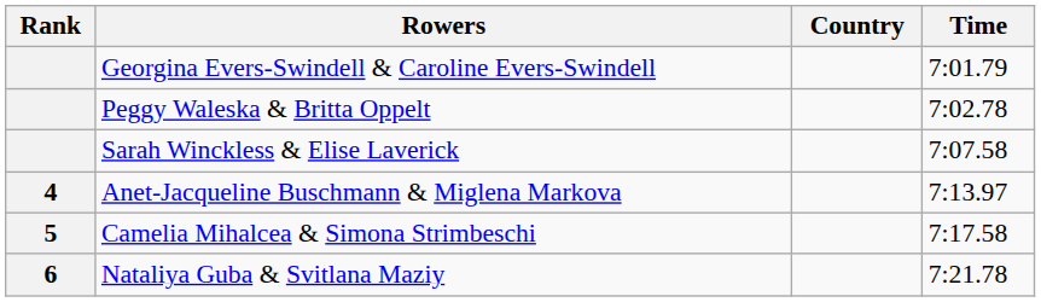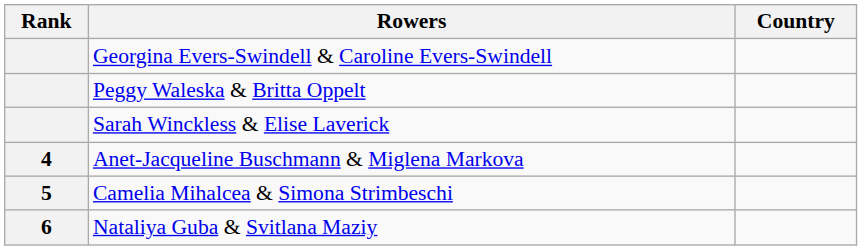 <table class="wikitable" width=50%>
 <tr>
 <th>Rank</th>
 <th>Rowers</th>
 <th>Country</th>
-<th>Time</th>
 </tr>
 <tr>
 <th></th>
 <td><a href='#'>Georgina Evers-Swindell</a> & <a href='#'>Caroline Evers-Swindell</a></td>
 <td></td>
-<td>7:01.79</td>
 </tr>
 <tr>
 <th></th>
 <td><a href='#'>Peggy Waleska</a> & <a href='#'>Britta Oppelt</a></td>
 <td></td>
-<td>7:02.78</td>
 </tr>
 <tr>
 <th></th>
 <td><a href='#'>Sarah Winckless</a> & <a href='#'>Elise Laverick</a></td>
 <td></td>
-<td>7:07.58</td>
 </tr>
 <tr>
 <th>4</th>
 <td><a href='#'>Anet-Jacqueline Buschmann</a> & <a href='#'>Miglena Markova</a></td>
 <td></td>
-<td>7:13.97</td>
 </tr>
 <tr>
 <th>5</th>
 <td><a href='#'>Camelia Mihalcea</a> & <a href='#'>Simona Strimbeschi</a></td>
 <td></td>
-<td>7:17.58</td>
 </tr>
 <tr>
 <th>6</th>
 <td><a href='#'>Nataliya Guba</a> & <a href='#'>Svitlana Maziy</a></td>
 <td></td>
-<td>7:21.78</td>
 </tr>
 </table>
